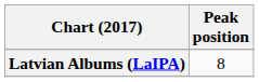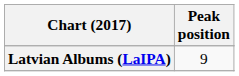 <table class="wikitable sortable plainrowheaders" style="text-align:center">
 <tr>
 <th scope="col">Chart (2017)</th>
 <th scope="col">Peak<br> position</th>
 </tr>
 <tr>
 </tr>
 <tr>
 </tr>
 <tr>
 </tr>
 <tr>
 </tr>
 <tr>
 </tr>
 <tr>
 </tr>
 <tr>
 </tr>
 <tr>
 </tr>
 <tr>
 </tr>
 <tr>
 <th scope="row">Latvian Albums (<a href='#'>LaIPA</a>)</th>
-<td>8</td>
+<td>9</td>
 </tr>
 <tr>
 </tr>
 <tr>
 </tr>
 <tr>
 </tr>
 <tr>
 </tr>
 <tr>
 </tr>
 <tr>
 </tr>
 <tr>
 </tr>
 </table>
